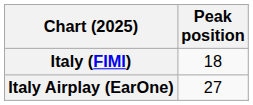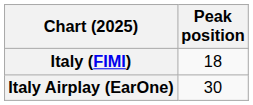 <table class="wikitable sortable plainrowheaders" style="text-align:center;">
 <tr>
 <th scope="col">Chart (2025)</th>
 <th scope="col">Peak<br>position</th>
 </tr>
 <tr>
 <th scope="row">Italy (<a href='#'>FIMI</a>)</th>
 <td>18</td>
 </tr>
 <tr>
 <th scope="row">Italy Airplay (EarOne)</th>
-<td>27</td>
+<td>30</td>
 </tr>
 </table>
